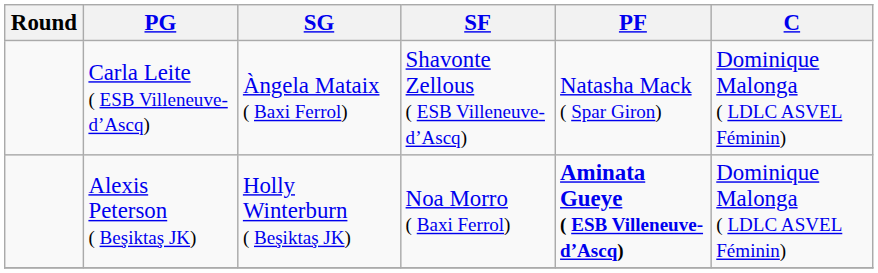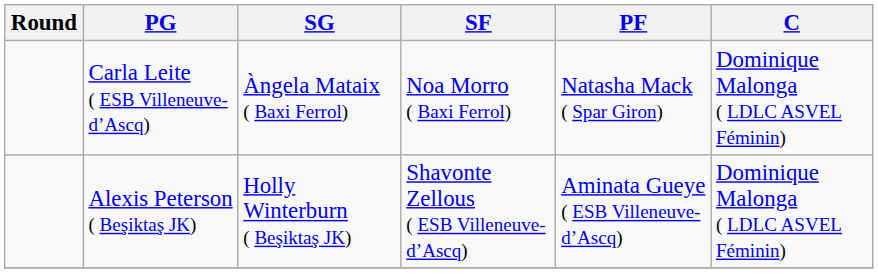 <table class="wikitable sortable" style="text-align: center;">
 <tr>
 <th style="width:50px;">Round</th>
 <th style="width:180px;"><a href='#'>PG</a></th>
 <th style="width:175px;"><a href='#'>SG</a></th>
 <th style="width:180px;"><a href='#'>SF</a></th>
 <th style="width:180px;"><a href='#'>PF</a></th>
 <th style="width:175px;"><a href='#'>C</a></th>
 </tr>
 <tr>
 <td></td>
 <td style="text-align:left;"> <a href='#'>Carla Leite</a><br><small>( <a href='#'>ESB Villeneuve-d’Ascq</a>)</small></td>
 <td style="text-align:left;"> <a href='#'>Àngela Mataix</a><br><small>( <a href='#'>Baxi Ferrol</a>)</small></td>
-<td style="text-align:left;"> <a href='#'>Shavonte Zellous</a><br><small>( <a href='#'>ESB Villeneuve-d’Ascq</a>)</small></td>
+<td style="text-align:left;"> <a href='#'>Noa Morro</a><br><small>( <a href='#'>Baxi Ferrol</a>)</small></td>
 <td style="text-align:left;"> <a href='#'>Natasha Mack</a><br><small>( <a href='#'>Spar Giron</a>)</small></td>
 <td style="text-align:left;"> <a href='#'>Dominique Malonga</a><br><small>( <a href='#'>LDLC ASVEL Féminin</a>)</small></td>
 </tr>
 <tr>
 <td></td>
 <td style="text-align:left;"> <a href='#'>Alexis Peterson</a><br><small>( <a href='#'>Beşiktaş JK</a>)</small></td>
 <td style="text-align:left;"> <a href='#'>Holly Winterburn</a><br><small>( <a href='#'>Beşiktaş JK</a>)</small></td>
-<td style="text-align:left;"> <a href='#'>Noa Morro</a><br><small>( <a href='#'>Baxi Ferrol</a>)</small></td>
-<td style="text-align:left;"><strong> <a href='#'>Aminata Gueye</a><br><small>( <a href='#'>ESB Villeneuve-d’Ascq</a>)</small></strong></td>
+<td style="text-align:left;"> <a href='#'>Shavonte Zellous</a><br><small>( <a href='#'>ESB Villeneuve-d’Ascq</a>)</small></td>
+<td style="text-align:left;"> <a href='#'>Aminata Gueye</a><br><small>( <a href='#'>ESB Villeneuve-d’Ascq</a>)</small></td>
 <td style="text-align:left;"> <a href='#'>Dominique Malonga</a><br><small>( <a href='#'>LDLC ASVEL Féminin</a>)</small></td>
 </tr>
 <tr>
 </tr>
 </table>
